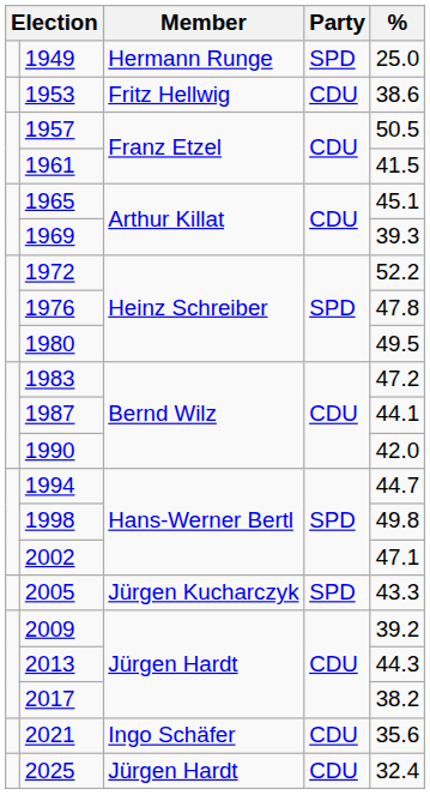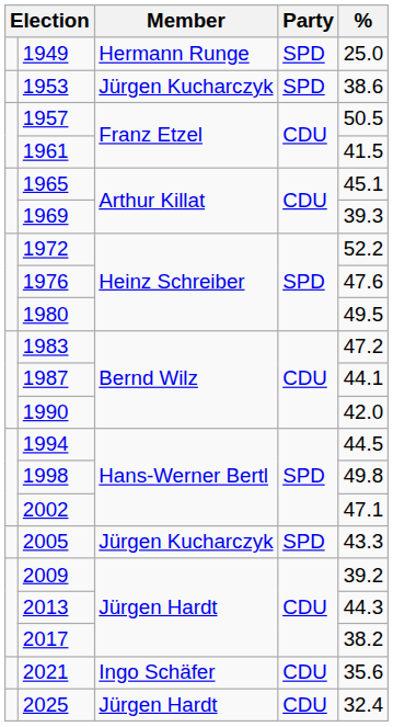 <table class=wikitable>
 <tr>
 <th colspan=2>Election</th>
 <th>Member</th>
 <th>Party</th>
 <th>%</th>
 </tr>
 <tr>
 <td bgcolor=></td>
 <td><a href='#'>1949</a></td>
 <td><a href='#'>Hermann Runge</a></td>
 <td><a href='#'>SPD</a></td>
 <td align=right>25.0</td>
 </tr>
 <tr>
 <td bgcolor=></td>
 <td><a href='#'>1953</a></td>
-<td><a href='#'>Fritz Hellwig</a></td>
-<td><a href='#'>CDU</a></td>
+<td><a href='#'>Jürgen Kucharczyk</a></td>
+<td><a href='#'>SPD</a></td>
 <td align=right>38.6</td>
 </tr>
 <tr>
 <td rowspan=2 bgcolor=></td>
 <td><a href='#'>1957</a></td>
 <td rowspan=2><a href='#'>Franz Etzel</a></td>
 <td rowspan=2><a href='#'>CDU</a></td>
 <td align=right>50.5</td>
 </tr>
 <tr>
 <td><a href='#'>1961</a></td>
 <td align=right>41.5</td>
 </tr>
 <tr>
 <td rowspan=2 bgcolor=></td>
 <td><a href='#'>1965</a></td>
 <td rowspan=2><a href='#'>Arthur Killat</a></td>
 <td rowspan=2><a href='#'>CDU</a></td>
 <td align=right>45.1</td>
 </tr>
 <tr>
 <td><a href='#'>1969</a></td>
 <td align=right>39.3</td>
 </tr>
 <tr>
 <td rowspan=3 bgcolor=></td>
 <td><a href='#'>1972</a></td>
 <td rowspan=3><a href='#'>Heinz Schreiber</a></td>
 <td rowspan=3><a href='#'>SPD</a></td>
 <td align=right>52.2</td>
 </tr>
 <tr>
 <td><a href='#'>1976</a></td>
-<td align=right>47.8</td>
+<td align=right>47.6</td>
 </tr>
 <tr>
 <td><a href='#'>1980</a></td>
 <td align=right>49.5</td>
 </tr>
 <tr>
 <td rowspan=3 bgcolor=></td>
 <td><a href='#'>1983</a></td>
 <td rowspan=3><a href='#'>Bernd Wilz</a></td>
 <td rowspan=3><a href='#'>CDU</a></td>
 <td align=right>47.2</td>
 </tr>
 <tr>
 <td><a href='#'>1987</a></td>
 <td align=right>44.1</td>
 </tr>
 <tr>
 <td><a href='#'>1990</a></td>
 <td align=right>42.0</td>
 </tr>
 <tr>
 <td rowspan=3 bgcolor=></td>
 <td><a href='#'>1994</a></td>
 <td rowspan=3><a href='#'>Hans-Werner Bertl</a></td>
 <td rowspan=3><a href='#'>SPD</a></td>
-<td align=right>44.7</td>
+<td align=right>44.5</td>
 </tr>
 <tr>
 <td><a href='#'>1998</a></td>
 <td align=right>49.8</td>
 </tr>
 <tr>
 <td><a href='#'>2002</a></td>
 <td align=right>47.1</td>
 </tr>
 <tr>
 <td bgcolor=></td>
 <td><a href='#'>2005</a></td>
 <td><a href='#'>Jürgen Kucharczyk</a></td>
 <td><a href='#'>SPD</a></td>
 <td align=right>43.3</td>
 </tr>
 <tr>
 <td rowspan=3 bgcolor=></td>
 <td><a href='#'>2009</a></td>
 <td rowspan=3><a href='#'>Jürgen Hardt</a></td>
 <td rowspan=3><a href='#'>CDU</a></td>
 <td align=right>39.2</td>
 </tr>
 <tr>
 <td><a href='#'>2013</a></td>
 <td align=right>44.3</td>
 </tr>
 <tr>
 <td><a href='#'>2017</a></td>
 <td align=right>38.2</td>
 </tr>
 <tr>
 <td bgcolor=></td>
 <td><a href='#'>2021</a></td>
 <td><a href='#'>Ingo Schäfer</a></td>
 <td><a href='#'>CDU</a></td>
 <td align=right>35.6</td>
 </tr>
 <tr>
 <td bgcolor=></td>
 <td><a href='#'>2025</a></td>
 <td><a href='#'>Jürgen Hardt</a></td>
 <td><a href='#'>CDU</a></td>
 <td align=right>32.4</td>
 </tr>
 </table>
